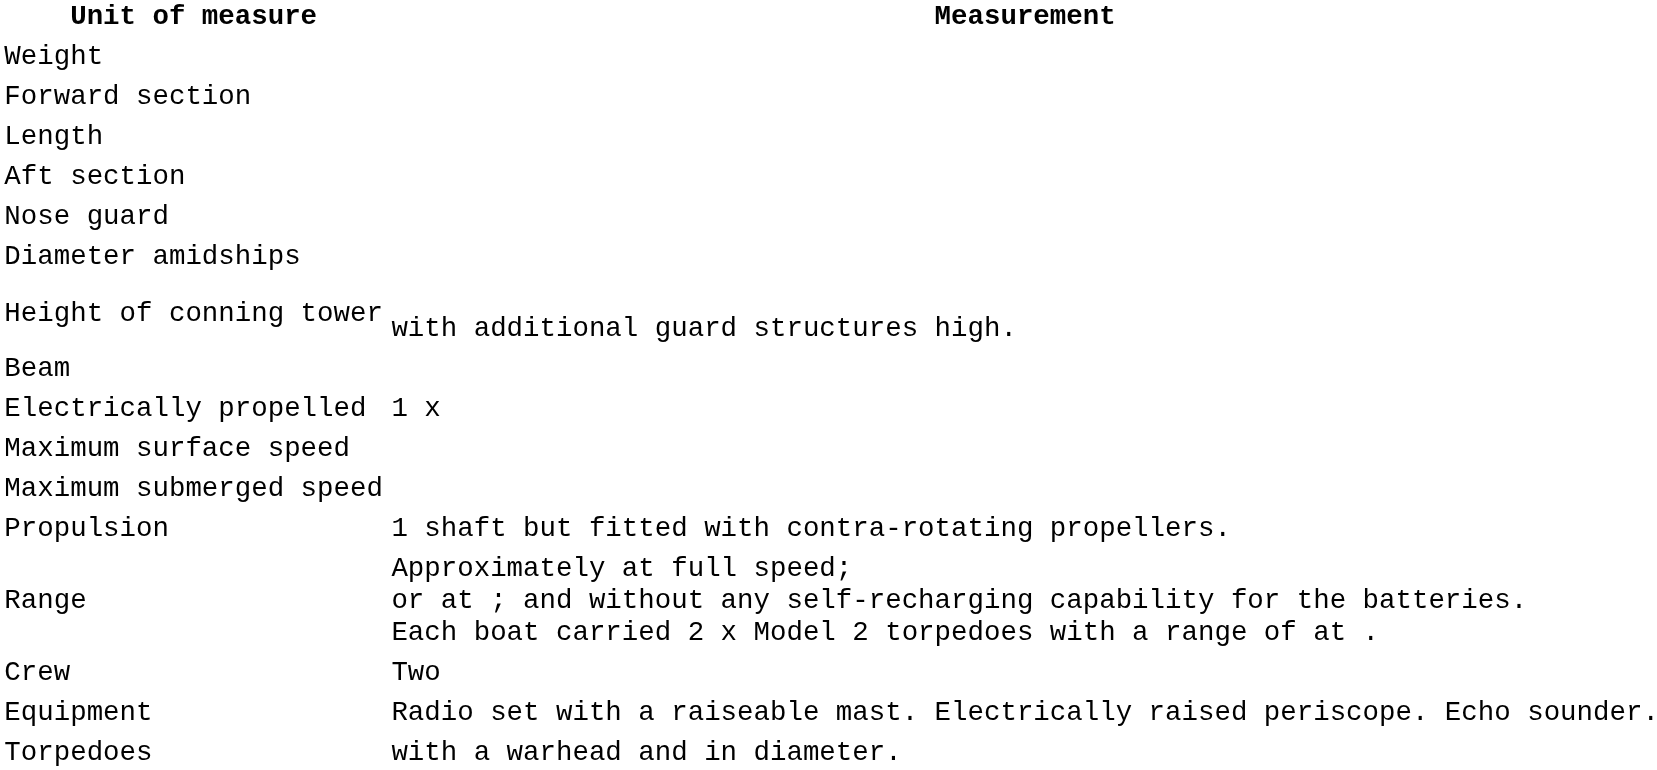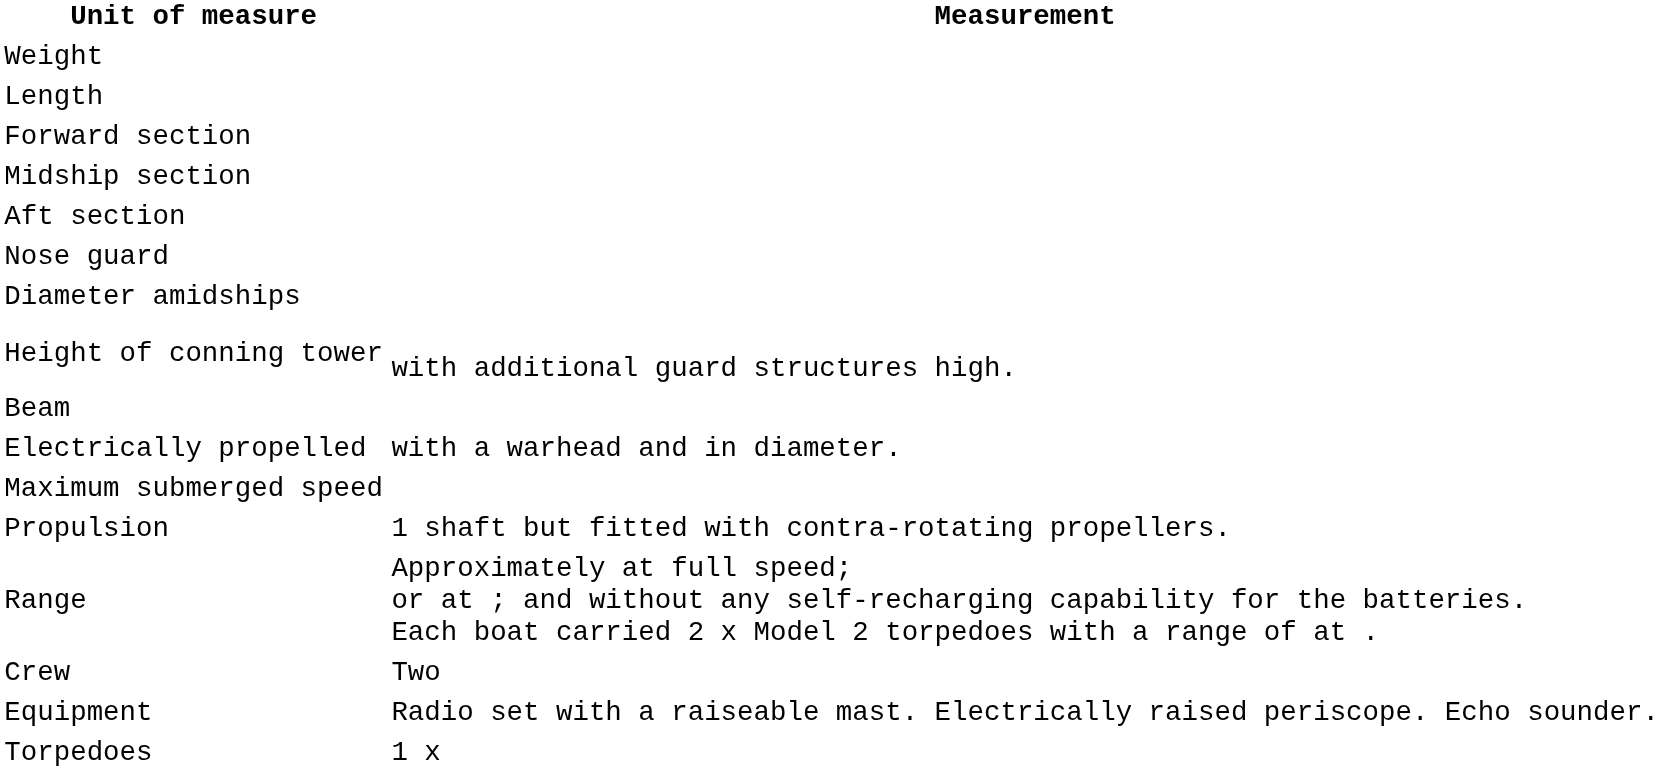 <table>
 <tr>
 <th>Unit of measure</th>
 <th>Measurement</th>
 </tr>
 <tr>
 <td>Weight</td>
 <td></td>
 </tr>
 <tr>
+<td>Length</td>
+<td></td>
+</tr>
+<tr>
 <td>Forward section</td>
 <td></td>
 </tr>
 <tr>
-<td>Length</td>
+<td>Midship section</td>
 <td></td>
 </tr>
 <tr>
 <td>Aft section</td>
 <td></td>
 </tr>
 <tr>
 <td>Nose guard</td>
 <td></td>
 </tr>
 <tr>
 <td>Diameter amidships</td>
 <td></td>
 </tr>
 <tr>
 <td>Height of conning tower</td>
 <td><br>with additional guard structures  high.</td>
 </tr>
 <tr>
 <td>Beam</td>
 <td></td>
 </tr>
 <tr>
 <td>Electrically propelled</td>
-<td>1 x </td>
-</tr>
-<tr>
-<td>Maximum surface speed</td>
-<td></td>
+<td> with a  warhead and  in diameter.</td>
 </tr>
 <tr>
 <td>Maximum submerged speed</td>
 <td></td>
 </tr>
 <tr>
 <td>Propulsion</td>
 <td>1 shaft but fitted with contra-rotating propellers.</td>
 </tr>
 <tr>
 <td>Range</td>
 <td>Approximately  at full speed;<br>or  at ; and without any self-recharging capability for the batteries.<br>Each boat carried 2 x  Model 2 torpedoes with a range of  at .</td>
 </tr>
 <tr>
 <td>Crew</td>
 <td>Two</td>
 </tr>
 <tr>
 <td>Equipment</td>
 <td>Radio set with a raiseable mast. Electrically raised periscope. Echo sounder.</td>
 </tr>
 <tr>
 <td>Torpedoes</td>
-<td> with a  warhead and  in diameter.</td>
+<td>1 x </td>
 </tr>
 </table>
